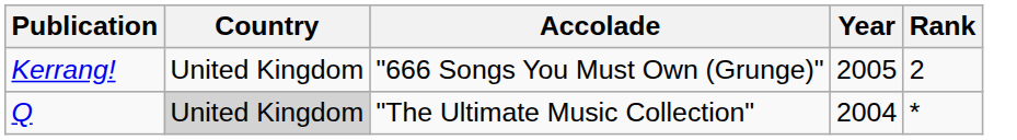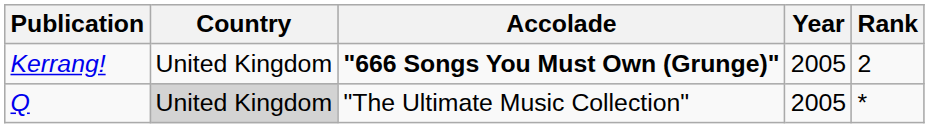 <table class="wikitable" border="1">
 <tr>
 <th>Publication</th>
 <th>Country</th>
 <th>Accolade</th>
 <th>Year</th>
 <th>Rank</th>
 </tr>
 <tr>
 <td><em><a href='#'>Kerrang!</a></em></td>
 <td>United Kingdom</td>
-<td>"666 Songs You Must Own (Grunge)"</td>
+<td><strong>"666 Songs You Must Own (Grunge)"</strong></td>
 <td>2005</td>
 <td>2</td>
 </tr>
 <tr>
 <td><em><a href='#'>Q</a></em></td>
 <td style="background: lightgrey;">United Kingdom</td>
 <td>"The Ultimate Music Collection"</td>
-<td>2004</td>
+<td>2005</td>
 <td>*</td>
 </tr>
 </table>
